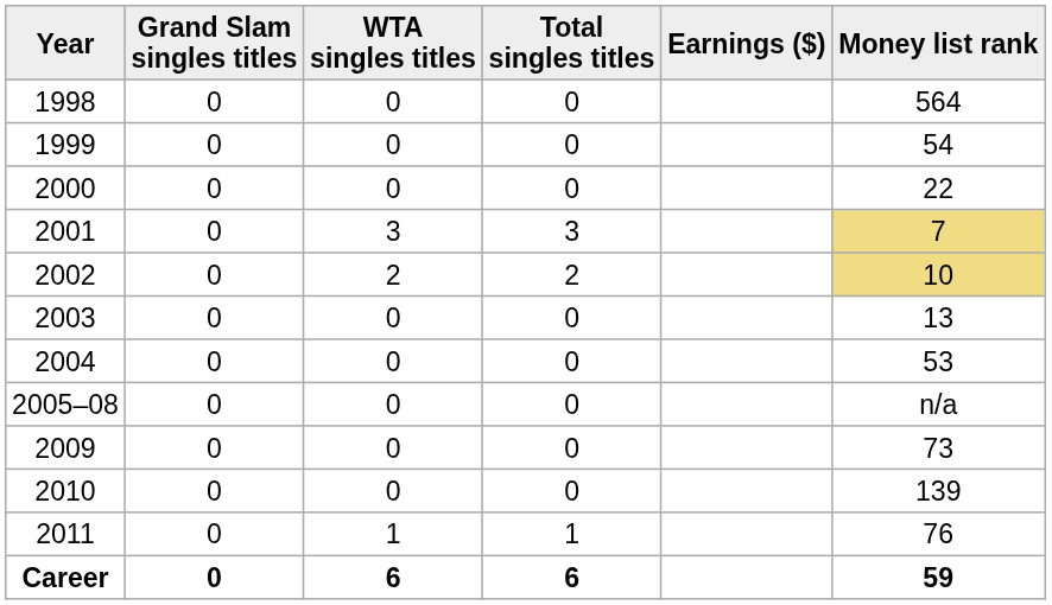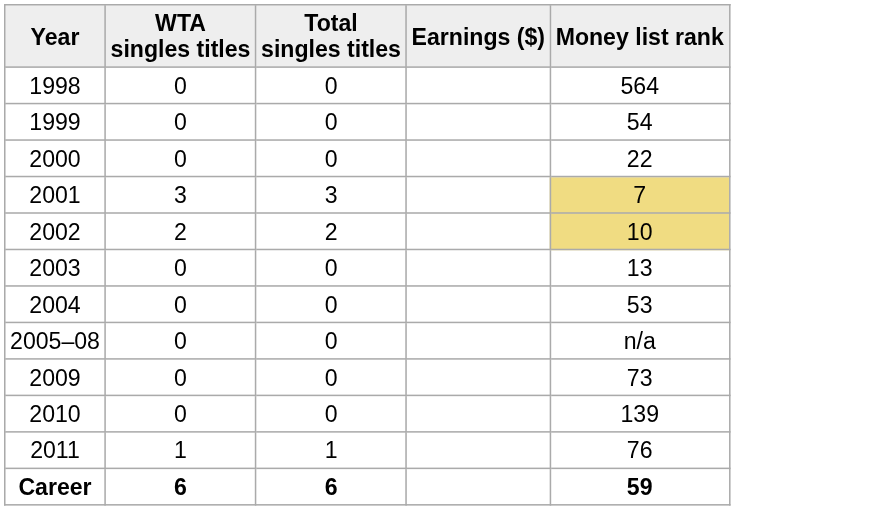 <table cellpadding=3 cellspacing=0 border=1 style="text-align:center;font-size:95%;border:#aaa solid 1px;border-collapse:collapse">
 <tr style="background:#eee;">
 <th>Year</th>
-<th>Grand Slam<br>singles titles</th>
 <th>WTA <br>singles titles</th>
 <th>Total<br>singles titles</th>
 <th>Earnings ($)</th>
 <th>Money list rank</th>
 </tr>
 <tr>
 <td>1998</td>
 <td>0</td>
 <td>0</td>
-<td>0</td>
 <td align=right></td>
 <td>564</td>
 </tr>
 <tr>
 <td>1999</td>
-<td>0</td>
 <td>0</td>
 <td>0</td>
 <td align=right></td>
 <td>54</td>
 </tr>
 <tr>
 <td>2000</td>
 <td>0</td>
 <td>0</td>
-<td>0</td>
 <td align=right></td>
 <td>22</td>
 </tr>
 <tr>
 <td>2001</td>
-<td>0</td>
 <td>3</td>
 <td>3</td>
 <td align=right></td>
 <td style=background:#F0DC82;>7</td>
 </tr>
 <tr>
 <td>2002</td>
-<td>0</td>
 <td>2</td>
 <td>2</td>
 <td align=right></td>
 <td style=background:#F0DC82;>10</td>
 </tr>
 <tr>
 <td>2003</td>
 <td>0</td>
 <td>0</td>
-<td>0</td>
 <td align=right></td>
 <td>13</td>
 </tr>
 <tr>
 <td>2004</td>
-<td>0</td>
 <td>0</td>
 <td>0</td>
 <td align=right></td>
 <td>53</td>
 </tr>
 <tr>
 <td>2005–08</td>
 <td>0</td>
 <td>0</td>
-<td>0</td>
 <td align=right></td>
 <td>n/a</td>
 </tr>
 <tr>
 <td>2009</td>
-<td>0</td>
 <td>0</td>
 <td>0</td>
 <td align=right></td>
 <td>73</td>
 </tr>
 <tr>
 <td>2010</td>
 <td>0</td>
 <td>0</td>
-<td>0</td>
 <td align=right></td>
 <td>139</td>
 </tr>
 <tr>
 <td>2011</td>
-<td>0</td>
 <td>1</td>
 <td>1</td>
 <td align=right></td>
 <td>76</td>
 </tr>
 <tr>
 <th>Career</th>
-<th>0</th>
 <th>6</th>
 <th>6</th>
 <th align=right></th>
 <th>59</th>
 </tr>
 </table>
